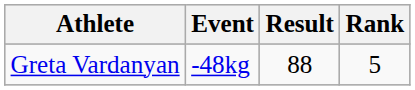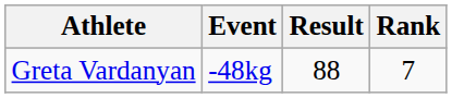 <table class="wikitable">
 <tr>
 <th>Athlete</th>
 <th>Event</th>
 <th>Result</th>
 <th>Rank</th>
 </tr>
 <tr align=center>
 <td align=left><a href='#'>Greta Vardanyan</a></td>
 <td align=left><a href='#'>-48kg</a></td>
 <td>88</td>
-<td>5</td>
+<td>7</td>
 </tr>
 </table>
